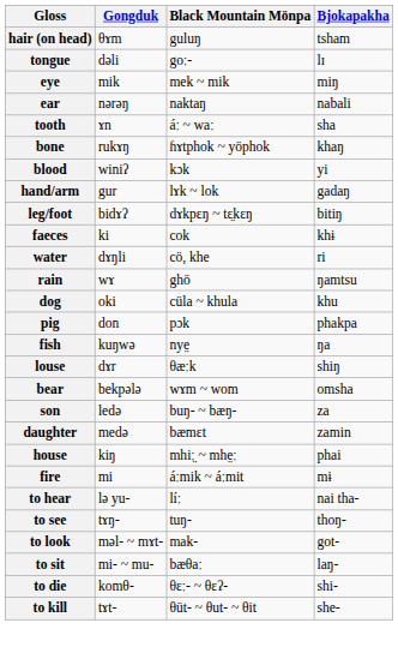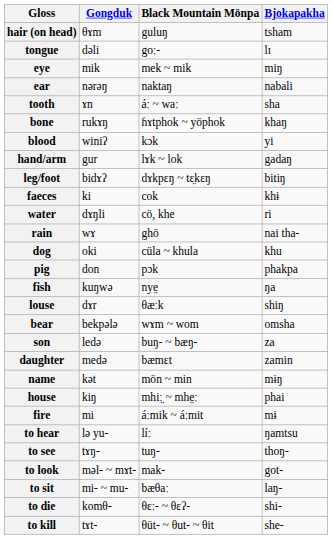 <table class="wikitable sortable">
 <tr>
 <th>Gloss</th>
 <th><a href='#'>Gongduk</a></th>
 <th>Black Mountain Mönpa</th>
 <th><a href='#'>Bjokapakha</a></th>
 </tr>
 <tr>
 <th>hair (on head)</th>
 <td>θɤm</td>
 <td>guluŋ</td>
 <td>tsham</td>
 </tr>
 <tr>
 <th>tongue</th>
 <td>dəli</td>
 <td>goː-</td>
 <td>lɪ</td>
 </tr>
 <tr>
 <th>eye</th>
 <td>mik</td>
 <td>mek ~ mik</td>
 <td>miŋ</td>
 </tr>
 <tr>
 <th>ear</th>
 <td>nərəŋ</td>
 <td>naktaŋ</td>
 <td>nabali</td>
 </tr>
 <tr>
 <th>tooth</th>
 <td>ɤn</td>
 <td>áː ~ waː</td>
 <td>sha</td>
 </tr>
 <tr>
 <th>bone</th>
 <td>rukɤŋ</td>
 <td>ɦɤtphok ~ yöphok</td>
 <td>khaŋ</td>
 </tr>
 <tr>
 <th>blood</th>
 <td>winiʔ</td>
 <td>kɔk</td>
 <td>yi</td>
 </tr>
 <tr>
 <th>hand/arm</th>
 <td>gur</td>
 <td>lɤk ~ lok</td>
 <td>gadaŋ</td>
 </tr>
 <tr>
 <th>leg/foot</th>
 <td>bidɤʔ</td>
 <td>dɤkpɛŋ ~ tɛ̤kɛŋ</td>
 <td>bitiŋ</td>
 </tr>
 <tr>
 <th>faeces</th>
 <td>ki</td>
 <td>cok</td>
 <td>khɨ</td>
 </tr>
 <tr>
 <th>water</th>
 <td>dɤŋli</td>
 <td>cö, khe</td>
 <td>ri</td>
 </tr>
 <tr>
 <th>rain</th>
 <td>wɤ</td>
 <td>ghö</td>
-<td>ŋamtsu</td>
+<td>nai tha-</td>
 </tr>
 <tr>
 <th>dog</th>
 <td>oki</td>
 <td>cüla ~ khula</td>
 <td>khu</td>
 </tr>
 <tr>
 <th>pig</th>
 <td>don</td>
 <td>pɔk</td>
 <td>phakpa</td>
 </tr>
 <tr>
 <th>fish</th>
 <td>kuŋwə</td>
 <td>nye̤</td>
 <td>ŋa</td>
 </tr>
 <tr>
 <th>louse</th>
 <td>dɤr</td>
 <td>θæːk</td>
 <td>shiŋ</td>
 </tr>
 <tr>
 <th>bear</th>
 <td>bekpələ</td>
 <td>wɤm ~ wom</td>
 <td>omsha</td>
 </tr>
 <tr>
 <th>son</th>
 <td>ledə</td>
 <td>buŋ- ~ bæŋ-</td>
 <td>za</td>
 </tr>
 <tr>
 <th>daughter</th>
 <td>medə</td>
 <td>bæmɛt</td>
 <td>zamin</td>
 </tr>
 <tr>
+<th>name</th>
+<td>kət</td>
+<td>mön ~ min</td>
+<td>mɨŋ</td>
+</tr>
+<tr>
 <th>house</th>
 <td>kiŋ</td>
 <td>mhiː̤ ~ mhe̤ː</td>
 <td>phai</td>
 </tr>
 <tr>
 <th>fire</th>
 <td>mi</td>
 <td>áːmik ~ áːmit</td>
 <td>mɨ</td>
 </tr>
 <tr>
 <th>to hear</th>
 <td>lə yu-</td>
 <td>líː</td>
-<td>nai tha-</td>
+<td>ŋamtsu</td>
 </tr>
 <tr>
 <th>to see</th>
 <td>tɤŋ-</td>
 <td>tuŋ-</td>
 <td>thoŋ-</td>
 </tr>
 <tr>
 <th>to look</th>
 <td>məl- ~ mɤt-</td>
 <td>mak-</td>
 <td>got-</td>
 </tr>
 <tr>
 <th>to sit</th>
 <td>mi- ~ mu-</td>
 <td>bæθaː</td>
 <td>laŋ-</td>
 </tr>
 <tr>
 <th>to die</th>
 <td>komθ-</td>
 <td>θɛː- ~ θɛʔ-</td>
 <td>shi-</td>
 </tr>
 <tr>
 <th>to kill</th>
 <td>tɤt-</td>
 <td>θüt- ~ θut- ~ θit</td>
 <td>she-</td>
 </tr>
 </table>
